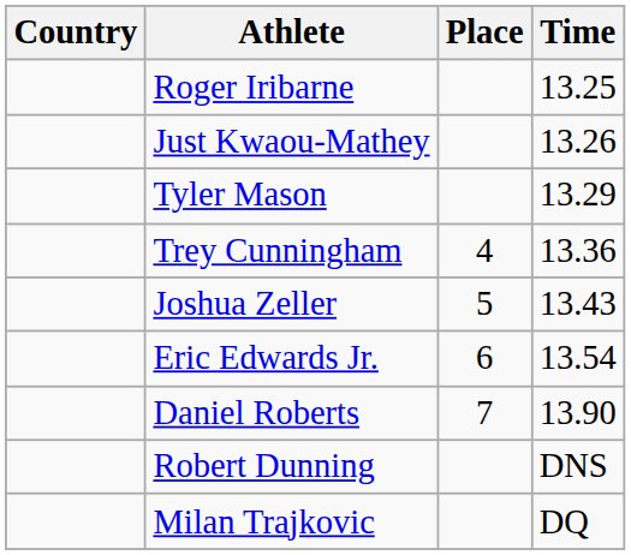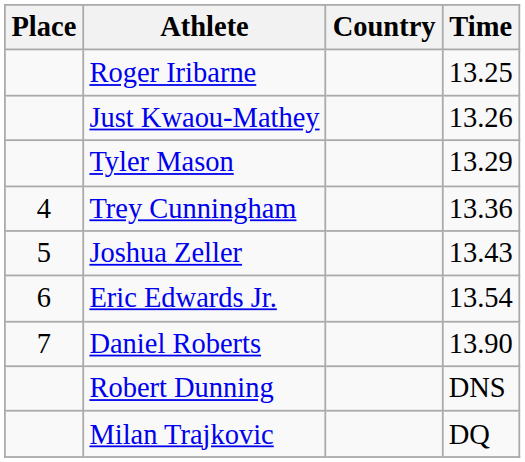 <table class="wikitable">
 <tr>
+<th>Place</th>
+<th>Athlete</th>
 <th>Country</th>
-<th>Athlete</th>
-<th>Place</th>
 <th>Time</th>
 </tr>
 <tr>
+<td align=center></td>
+<td><a href='#'>Roger Iribarne</a></td>
 <td></td>
-<td><a href='#'>Roger Iribarne</a></td>
-<td align=center></td>
 <td>13.25</td>
 </tr>
 <tr>
+<td align=center></td>
+<td><a href='#'>Just Kwaou-Mathey</a></td>
 <td></td>
-<td><a href='#'>Just Kwaou-Mathey</a></td>
-<td align=center></td>
 <td>13.26</td>
 </tr>
 <tr>
+<td align=center></td>
+<td><a href='#'>Tyler Mason</a></td>
 <td></td>
-<td><a href='#'>Tyler Mason</a></td>
-<td align=center></td>
 <td>13.29</td>
 </tr>
 <tr>
+<td align=center>4</td>
+<td><a href='#'>Trey Cunningham</a></td>
 <td></td>
-<td><a href='#'>Trey Cunningham</a></td>
-<td align=center>4</td>
 <td>13.36</td>
 </tr>
 <tr>
+<td align=center>5</td>
+<td><a href='#'>Joshua Zeller</a></td>
 <td></td>
-<td><a href='#'>Joshua Zeller</a></td>
-<td align=center>5</td>
 <td>13.43</td>
 </tr>
 <tr>
+<td align=center>6</td>
+<td><a href='#'>Eric Edwards Jr.</a></td>
 <td></td>
-<td><a href='#'>Eric Edwards Jr.</a></td>
-<td align=center>6</td>
 <td>13.54</td>
 </tr>
 <tr>
+<td align=center>7</td>
+<td><a href='#'>Daniel Roberts</a></td>
 <td></td>
-<td><a href='#'>Daniel Roberts</a></td>
-<td align=center>7</td>
 <td>13.90</td>
 </tr>
 <tr>
+<td align=center></td>
+<td><a href='#'>Robert Dunning</a></td>
 <td></td>
-<td><a href='#'>Robert Dunning</a></td>
-<td align=center></td>
 <td>DNS</td>
 </tr>
 <tr>
+<td align=center></td>
+<td><a href='#'>Milan Trajkovic</a></td>
 <td></td>
-<td><a href='#'>Milan Trajkovic</a></td>
-<td align=center></td>
 <td>DQ</td>
 </tr>
 </table>
